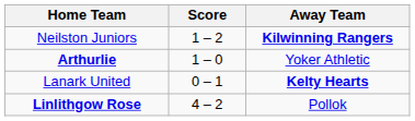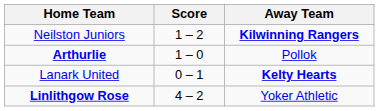 <table class="wikitable" style="text-align: center">
 <tr>
 <th width=180>Home Team</th>
 <th width=80>Score</th>
 <th width=180>Away Team</th>
 </tr>
 <tr>
 <td><a href='#'>Neilston Juniors</a></td>
 <td>1 – 2</td>
 <td><strong><a href='#'>Kilwinning Rangers</a></strong></td>
 </tr>
 <tr>
 <td><strong><a href='#'>Arthurlie</a></strong></td>
 <td>1 – 0</td>
-<td><a href='#'>Yoker Athletic</a></td>
+<td><a href='#'>Pollok</a></td>
 </tr>
 <tr>
 <td><a href='#'>Lanark United</a></td>
 <td>0 – 1</td>
 <td><strong><a href='#'>Kelty Hearts</a></strong></td>
 </tr>
 <tr>
 <td><strong><a href='#'>Linlithgow Rose</a></strong></td>
 <td>4 – 2</td>
-<td><a href='#'>Pollok</a></td>
+<td><a href='#'>Yoker Athletic</a></td>
 </tr>
 </table>
